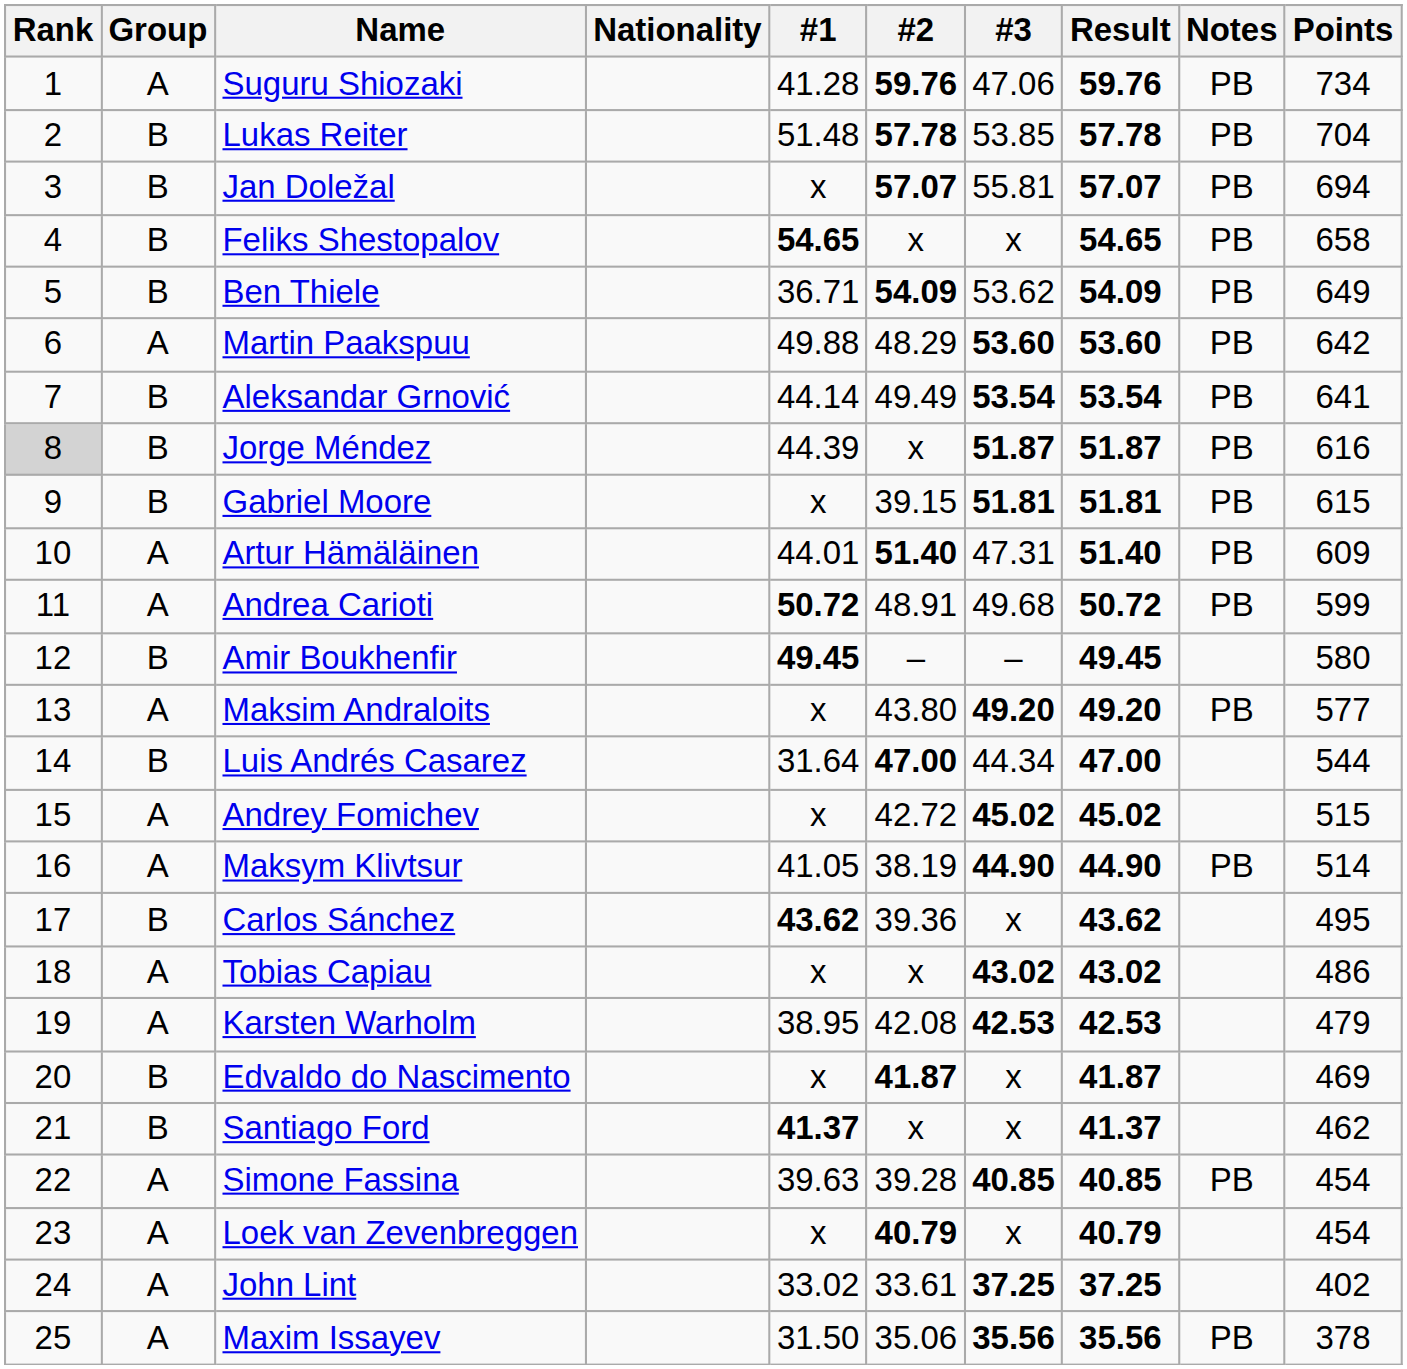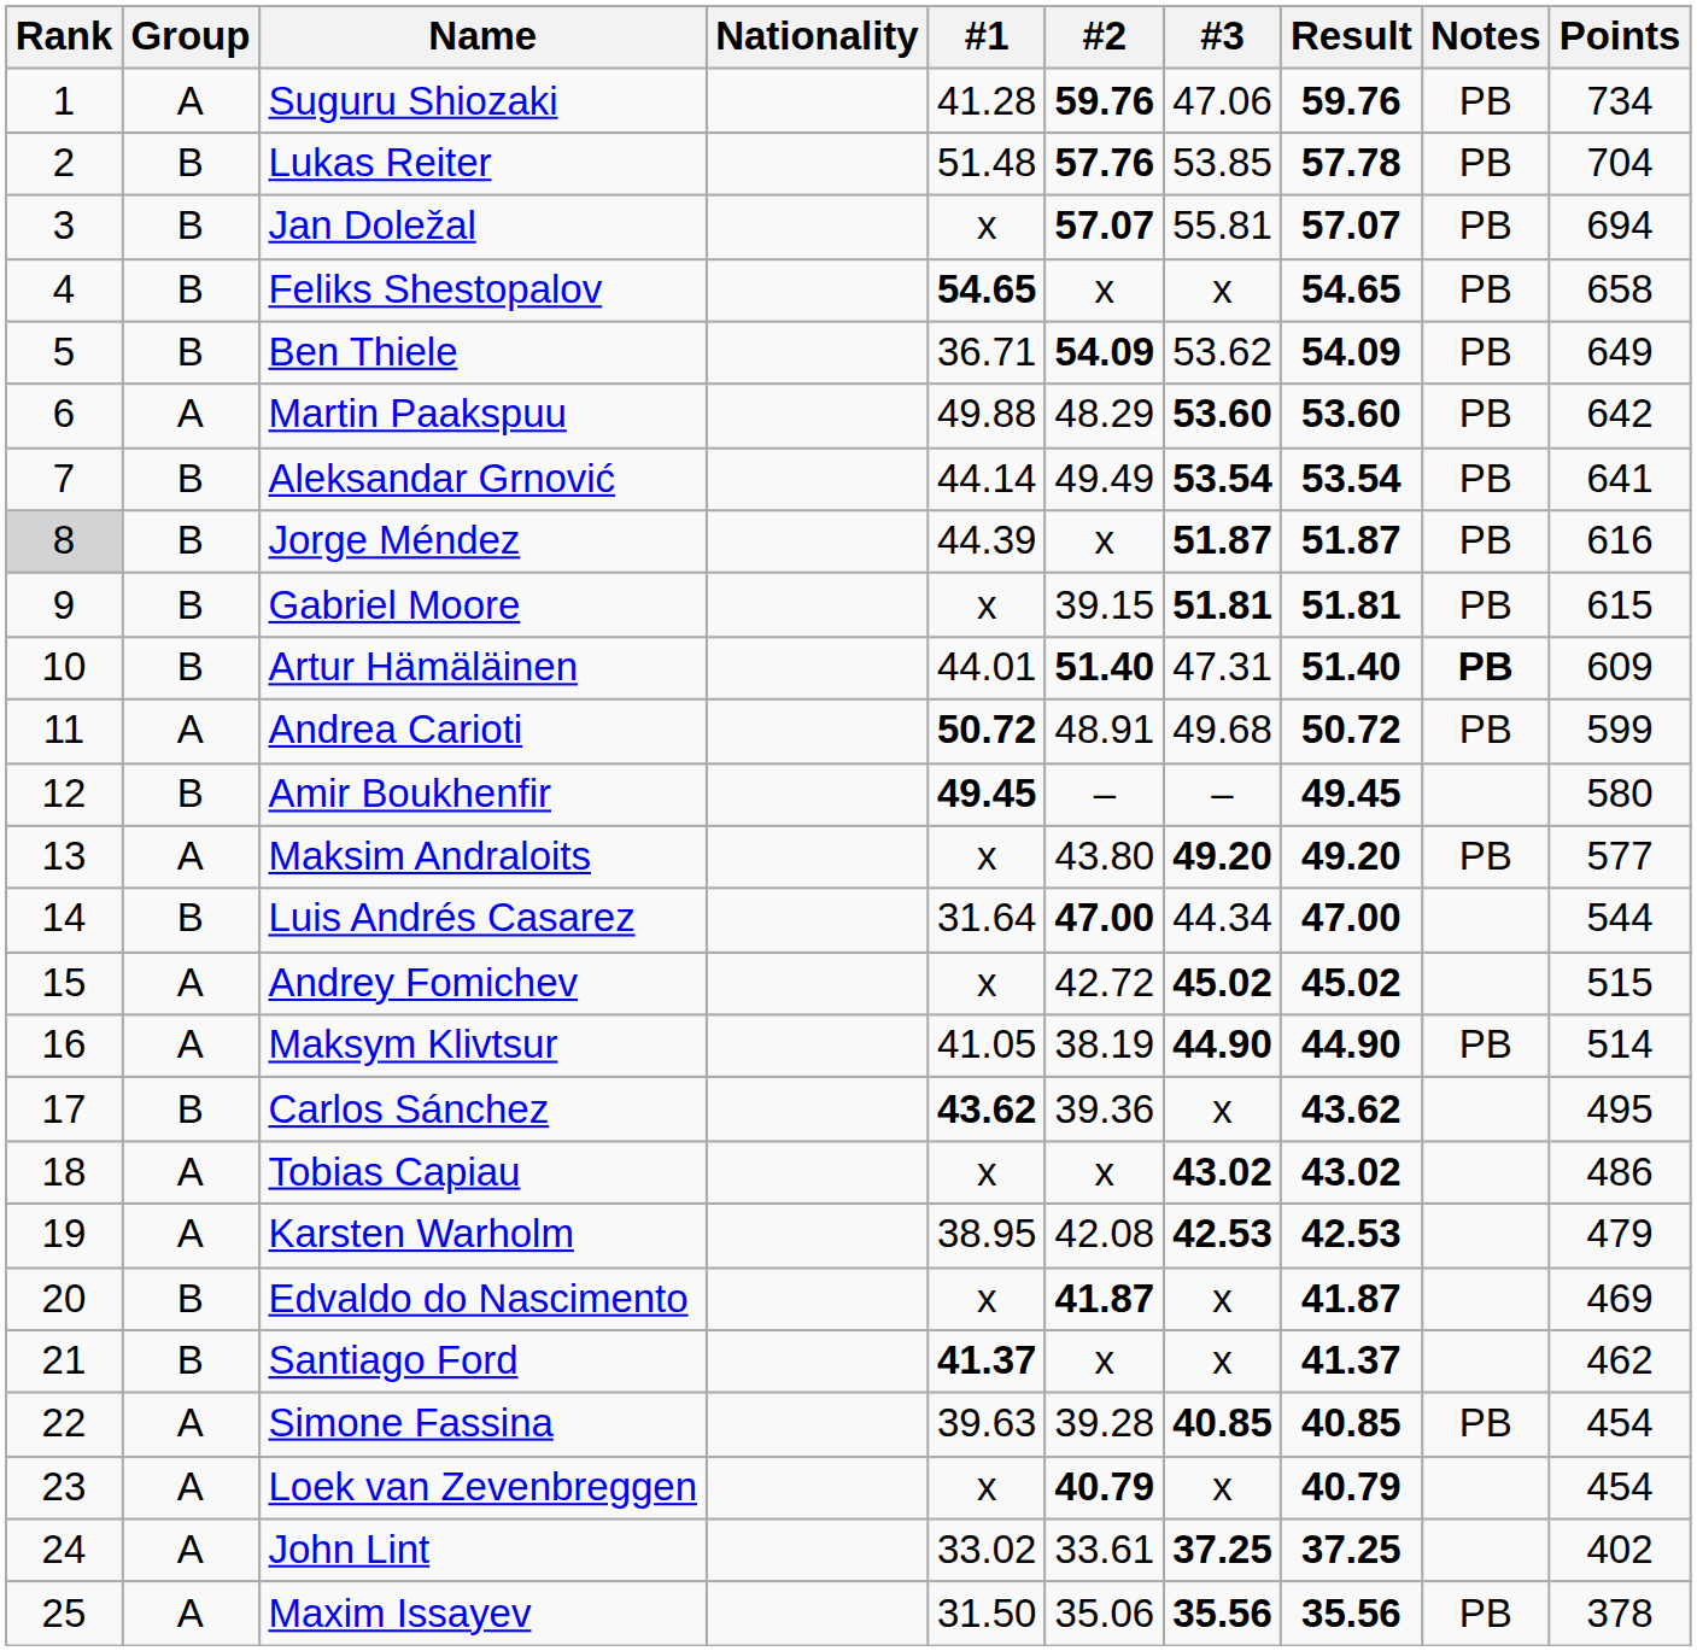 <table class="wikitable sortable" style="text-align:center">
 <tr>
 <th>Rank</th>
 <th>Group</th>
 <th>Name</th>
 <th>Nationality</th>
 <th>#1</th>
 <th>#2</th>
 <th>#3</th>
 <th>Result</th>
 <th>Notes</th>
 <th>Points</th>
 </tr>
 <tr>
 <td>1</td>
 <td>A</td>
 <td align=left><a href='#'>Suguru Shiozaki</a></td>
 <td align=left></td>
 <td>41.28</td>
 <td><strong>59.76</strong></td>
 <td>47.06</td>
 <td><strong>59.76</strong></td>
 <td>PB</td>
 <td>734</td>
 </tr>
 <tr>
 <td>2</td>
 <td>B</td>
 <td align=left><a href='#'>Lukas Reiter</a></td>
 <td align=left></td>
 <td>51.48</td>
-<td><strong>57.78</strong></td>
+<td><strong>57.76</strong></td>
 <td>53.85</td>
 <td><strong>57.78</strong></td>
 <td>PB</td>
 <td>704</td>
 </tr>
 <tr>
 <td>3</td>
 <td>B</td>
 <td align=left><a href='#'>Jan Doležal</a></td>
 <td align=left></td>
 <td>x</td>
 <td><strong>57.07</strong></td>
 <td>55.81</td>
 <td><strong>57.07</strong></td>
 <td>PB</td>
 <td>694</td>
 </tr>
 <tr>
 <td>4</td>
 <td>B</td>
 <td align=left><a href='#'>Feliks Shestopalov</a></td>
 <td align=left></td>
 <td><strong>54.65</strong></td>
 <td>x</td>
 <td>x</td>
 <td><strong>54.65</strong></td>
 <td>PB</td>
 <td>658</td>
 </tr>
 <tr>
 <td>5</td>
 <td>B</td>
 <td align=left><a href='#'>Ben Thiele</a></td>
 <td align=left></td>
 <td>36.71</td>
 <td><strong>54.09</strong></td>
 <td>53.62</td>
 <td><strong>54.09</strong></td>
 <td>PB</td>
 <td>649</td>
 </tr>
 <tr>
 <td>6</td>
 <td>A</td>
 <td align=left><a href='#'>Martin Paakspuu</a></td>
 <td align=left></td>
 <td>49.88</td>
 <td>48.29</td>
 <td><strong>53.60</strong></td>
 <td><strong>53.60</strong></td>
 <td>PB</td>
 <td>642</td>
 </tr>
 <tr>
 <td>7</td>
 <td>B</td>
 <td align=left><a href='#'>Aleksandar Grnović</a></td>
 <td align=left></td>
 <td>44.14</td>
 <td>49.49</td>
 <td><strong>53.54</strong></td>
 <td><strong>53.54</strong></td>
 <td>PB</td>
 <td>641</td>
 </tr>
 <tr>
 <td style="background: lightgrey;">8</td>
 <td>B</td>
 <td align=left><a href='#'>Jorge Méndez</a></td>
 <td align=left></td>
 <td>44.39</td>
 <td>x</td>
 <td><strong>51.87</strong></td>
 <td><strong>51.87</strong></td>
 <td>PB</td>
 <td>616</td>
 </tr>
 <tr>
 <td>9</td>
 <td>B</td>
 <td align=left><a href='#'>Gabriel Moore</a></td>
 <td align=left></td>
 <td>x</td>
 <td>39.15</td>
 <td><strong>51.81</strong></td>
 <td><strong>51.81</strong></td>
 <td>PB</td>
 <td>615</td>
 </tr>
 <tr>
 <td>10</td>
-<td>A</td>
+<td>B</td>
 <td align=left><a href='#'>Artur Hämäläinen</a></td>
 <td align=left></td>
 <td>44.01</td>
 <td><strong>51.40</strong></td>
 <td>47.31</td>
 <td><strong>51.40</strong></td>
-<td>PB</td>
+<td><strong>PB</strong></td>
 <td>609</td>
 </tr>
 <tr>
 <td>11</td>
 <td>A</td>
 <td align=left><a href='#'>Andrea Carioti</a></td>
 <td align=left></td>
 <td><strong>50.72</strong></td>
 <td>48.91</td>
 <td>49.68</td>
 <td><strong>50.72</strong></td>
 <td>PB</td>
 <td>599</td>
 </tr>
 <tr>
 <td>12</td>
 <td>B</td>
 <td align=left><a href='#'>Amir Boukhenfir</a></td>
 <td align=left></td>
 <td><strong>49.45</strong></td>
 <td>–</td>
 <td>–</td>
 <td><strong>49.45</strong></td>
 <td></td>
 <td>580</td>
 </tr>
 <tr>
 <td>13</td>
 <td>A</td>
 <td align=left><a href='#'>Maksim Andraloits</a></td>
 <td align=left></td>
 <td>x</td>
 <td>43.80</td>
 <td><strong>49.20</strong></td>
 <td><strong>49.20</strong></td>
 <td>PB</td>
 <td>577</td>
 </tr>
 <tr>
 <td>14</td>
 <td>B</td>
 <td align=left><a href='#'>Luis Andrés Casarez</a></td>
 <td align=left></td>
 <td>31.64</td>
 <td><strong>47.00</strong></td>
 <td>44.34</td>
 <td><strong>47.00</strong></td>
 <td></td>
 <td>544</td>
 </tr>
 <tr>
 <td>15</td>
 <td>A</td>
 <td align=left><a href='#'>Andrey Fomichev</a></td>
 <td align=left></td>
 <td>x</td>
 <td>42.72</td>
 <td><strong>45.02</strong></td>
 <td><strong>45.02</strong></td>
 <td></td>
 <td>515</td>
 </tr>
 <tr>
 <td>16</td>
 <td>A</td>
 <td align=left><a href='#'>Maksym Klivtsur</a></td>
 <td align=left></td>
 <td>41.05</td>
 <td>38.19</td>
 <td><strong>44.90</strong></td>
 <td><strong>44.90</strong></td>
 <td>PB</td>
 <td>514</td>
 </tr>
 <tr>
 <td>17</td>
 <td>B</td>
 <td align=left><a href='#'>Carlos Sánchez</a></td>
 <td align=left></td>
 <td><strong>43.62</strong></td>
 <td>39.36</td>
 <td>x</td>
 <td><strong>43.62</strong></td>
 <td></td>
 <td>495</td>
 </tr>
 <tr>
 <td>18</td>
 <td>A</td>
 <td align=left><a href='#'>Tobias Capiau</a></td>
 <td align=left></td>
 <td>x</td>
 <td>x</td>
 <td><strong>43.02</strong></td>
 <td><strong>43.02</strong></td>
 <td></td>
 <td>486</td>
 </tr>
 <tr>
 <td>19</td>
 <td>A</td>
 <td align=left><a href='#'>Karsten Warholm</a></td>
 <td align=left></td>
 <td>38.95</td>
 <td>42.08</td>
 <td><strong>42.53</strong></td>
 <td><strong>42.53</strong></td>
 <td></td>
 <td>479</td>
 </tr>
 <tr>
 <td>20</td>
 <td>B</td>
 <td align=left><a href='#'>Edvaldo do Nascimento</a></td>
 <td align=left></td>
 <td>x</td>
 <td><strong>41.87</strong></td>
 <td>x</td>
 <td><strong>41.87</strong></td>
 <td></td>
 <td>469</td>
 </tr>
 <tr>
 <td>21</td>
 <td>B</td>
 <td align=left><a href='#'>Santiago Ford</a></td>
 <td align=left></td>
 <td><strong>41.37</strong></td>
 <td>x</td>
 <td>x</td>
 <td><strong>41.37</strong></td>
 <td></td>
 <td>462</td>
 </tr>
 <tr>
 <td>22</td>
 <td>A</td>
 <td align=left><a href='#'>Simone Fassina</a></td>
 <td align=left></td>
 <td>39.63</td>
 <td>39.28</td>
 <td><strong>40.85</strong></td>
 <td><strong>40.85</strong></td>
 <td>PB</td>
 <td>454</td>
 </tr>
 <tr>
 <td>23</td>
 <td>A</td>
 <td align=left><a href='#'>Loek van Zevenbreggen</a></td>
 <td align=left></td>
 <td>x</td>
 <td><strong>40.79</strong></td>
 <td>x</td>
 <td><strong>40.79</strong></td>
 <td></td>
 <td>454</td>
 </tr>
 <tr>
 <td>24</td>
 <td>A</td>
 <td align=left><a href='#'>John Lint</a></td>
 <td align=left></td>
 <td>33.02</td>
 <td>33.61</td>
 <td><strong>37.25</strong></td>
 <td><strong>37.25</strong></td>
 <td></td>
 <td>402</td>
 </tr>
 <tr>
 <td>25</td>
 <td>A</td>
 <td align=left><a href='#'>Maxim Issayev</a></td>
 <td align=left></td>
 <td>31.50</td>
 <td>35.06</td>
 <td><strong>35.56</strong></td>
 <td><strong>35.56</strong></td>
 <td>PB</td>
 <td>378</td>
 </tr>
 </table>
